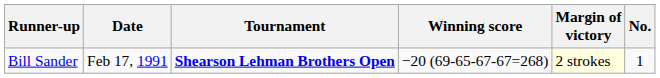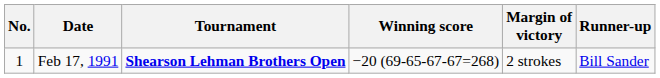 <table class="wikitable" style="font-size:95%;">
 <tr>
-<th>Runner-up</th>
+<th>No.</th>
 <th>Date</th>
 <th>Tournament</th>
 <th>Winning score</th>
 <th>Margin of<br>victory</th>
-<th>No.</th>
+<th>Runner-up</th>
 </tr>
 <tr>
-<td> <a href='#'>Bill Sander</a></td>
+<td align=center>1</td>
 <td align=right>Feb 17, <a href='#'>1991</a></td>
 <td><strong><a href='#'>Shearson Lehman Brothers Open</a></strong></td>
 <td>−20 (69-65-67-67=268)</td>
-<td style="background: lightyellow;">2 strokes</td>
-<td align=center>1</td>
+<td>2 strokes</td>
+<td> <a href='#'>Bill Sander</a></td>
 </tr>
 </table>
